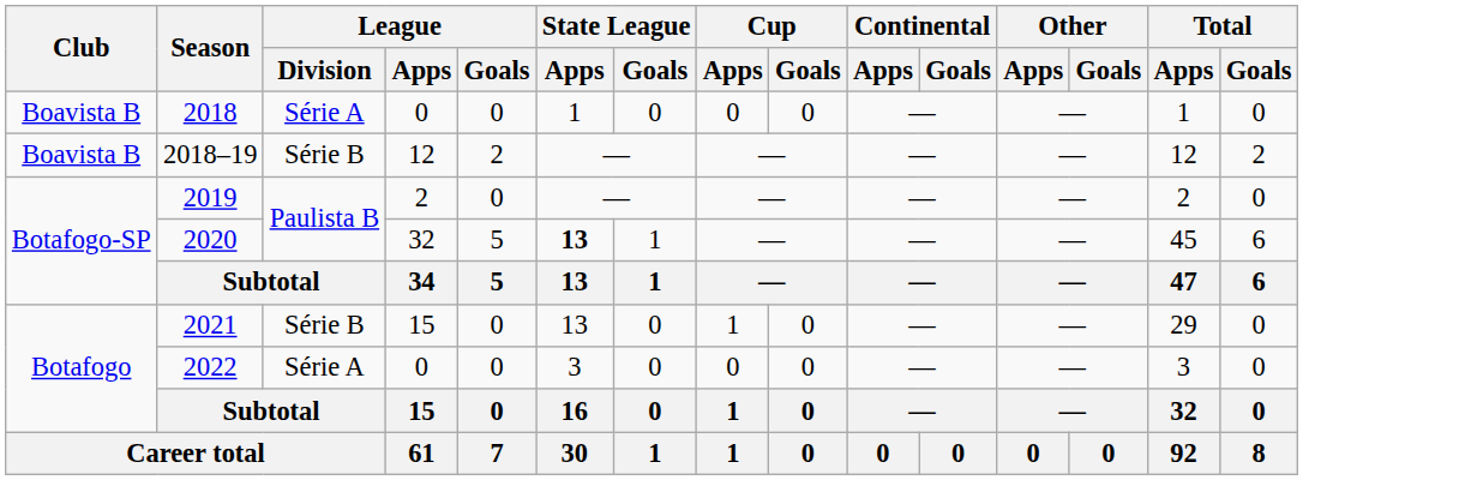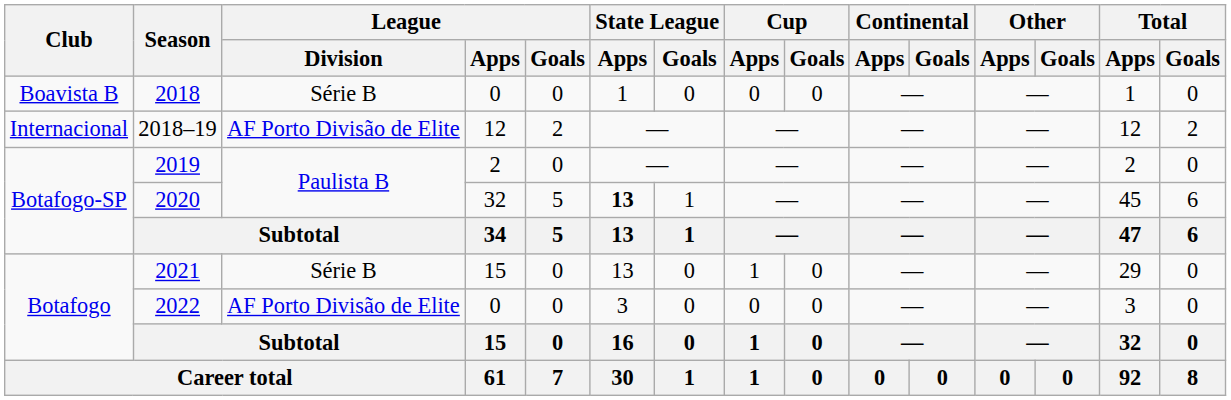 <table class="wikitable" style="text-align: center;">
 <tr>
 <th rowspan="2">Club</th>
 <th rowspan="2">Season</th>
 <th colspan="3">League</th>
 <th colspan="2">State League</th>
 <th colspan="2">Cup</th>
 <th colspan="2">Continental</th>
 <th colspan="2">Other</th>
 <th colspan="2">Total</th>
 </tr>
 <tr>
 <th>Division</th>
 <th>Apps</th>
 <th>Goals</th>
 <th>Apps</th>
 <th>Goals</th>
 <th>Apps</th>
 <th>Goals</th>
 <th>Apps</th>
 <th>Goals</th>
 <th>Apps</th>
 <th>Goals</th>
 <th>Apps</th>
 <th>Goals</th>
 </tr>
 <tr>
 <td valign="center"><a href='#'>Boavista B</a></td>
 <td><a href='#'>2018</a></td>
-<td><a href='#'>Série A</a></td>
+<td>Série B</td>
 <td>0</td>
 <td>0</td>
 <td>1</td>
 <td>0</td>
 <td>0</td>
 <td>0</td>
 <td colspan="2">—</td>
 <td colspan="2">—</td>
 <td>1</td>
 <td>0</td>
 </tr>
 <tr>
-<td valign="center"><a href='#'>Boavista B</a></td>
+<td valign="center"><a href='#'>Internacional</a></td>
 <td>2018–19</td>
-<td>Série B</td>
+<td><a href='#'>AF Porto Divisão de Elite</a></td>
 <td>12</td>
 <td>2</td>
 <td colspan="2">—</td>
 <td colspan="2">—</td>
 <td colspan="2">—</td>
 <td colspan="2">—</td>
 <td>12</td>
 <td>2</td>
 </tr>
 <tr>
 <td rowspan="3" valign="center"><a href='#'>Botafogo-SP</a></td>
 <td><a href='#'>2019</a></td>
 <td rowspan="2"><a href='#'>Paulista B</a></td>
 <td>2</td>
 <td>0</td>
 <td colspan="2">—</td>
 <td colspan="2">—</td>
 <td colspan="2">—</td>
 <td colspan="2">—</td>
 <td>2</td>
 <td>0</td>
 </tr>
 <tr>
 <td><a href='#'>2020</a></td>
 <td>32</td>
 <td>5</td>
 <td><strong>13</strong></td>
 <td>1</td>
 <td colspan="2">—</td>
 <td colspan="2">—</td>
 <td colspan="2">—</td>
 <td>45</td>
 <td>6</td>
 </tr>
 <tr>
 <th colspan="2">Subtotal</th>
 <th>34</th>
 <th>5</th>
 <th>13</th>
 <th>1</th>
 <th colspan="2">—</th>
 <th colspan="2">—</th>
 <th colspan="2">—</th>
 <th>47</th>
 <th>6</th>
 </tr>
 <tr>
 <td rowspan="3" valign="center"><a href='#'>Botafogo</a></td>
 <td><a href='#'>2021</a></td>
 <td>Série B</td>
 <td>15</td>
 <td>0</td>
 <td>13</td>
 <td>0</td>
 <td>1</td>
 <td>0</td>
 <td colspan="2">—</td>
 <td colspan="2">—</td>
 <td>29</td>
 <td>0</td>
 </tr>
 <tr>
 <td><a href='#'>2022</a></td>
-<td>Série A</td>
+<td><a href='#'>AF Porto Divisão de Elite</a></td>
 <td>0</td>
 <td>0</td>
 <td>3</td>
 <td>0</td>
 <td>0</td>
 <td>0</td>
 <td colspan="2">—</td>
 <td colspan="2">—</td>
 <td>3</td>
 <td>0</td>
 </tr>
 <tr>
 <th colspan="2">Subtotal</th>
 <th>15</th>
 <th>0</th>
 <th>16</th>
 <th>0</th>
 <th>1</th>
 <th>0</th>
 <th colspan="2">—</th>
 <th colspan="2">—</th>
 <th>32</th>
 <th>0</th>
 </tr>
 <tr>
 <th colspan="3"><strong>Career total</strong></th>
 <th>61</th>
 <th>7</th>
 <th>30</th>
 <th>1</th>
 <th>1</th>
 <th>0</th>
 <th>0</th>
 <th>0</th>
 <th>0</th>
 <th>0</th>
 <th>92</th>
 <th>8</th>
 </tr>
 </table>
